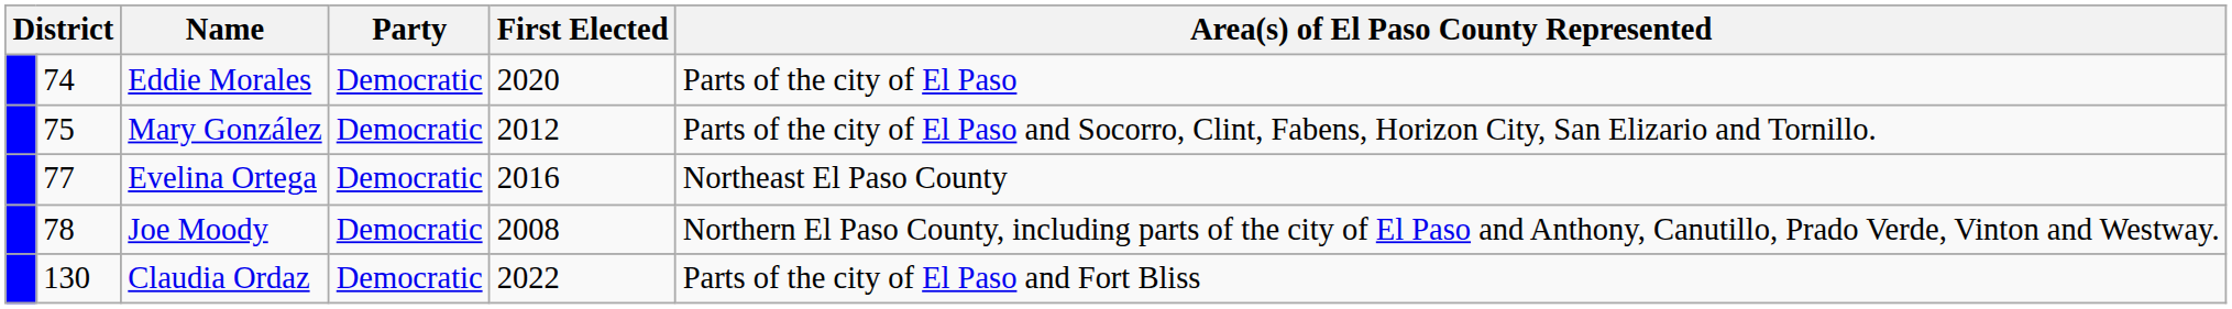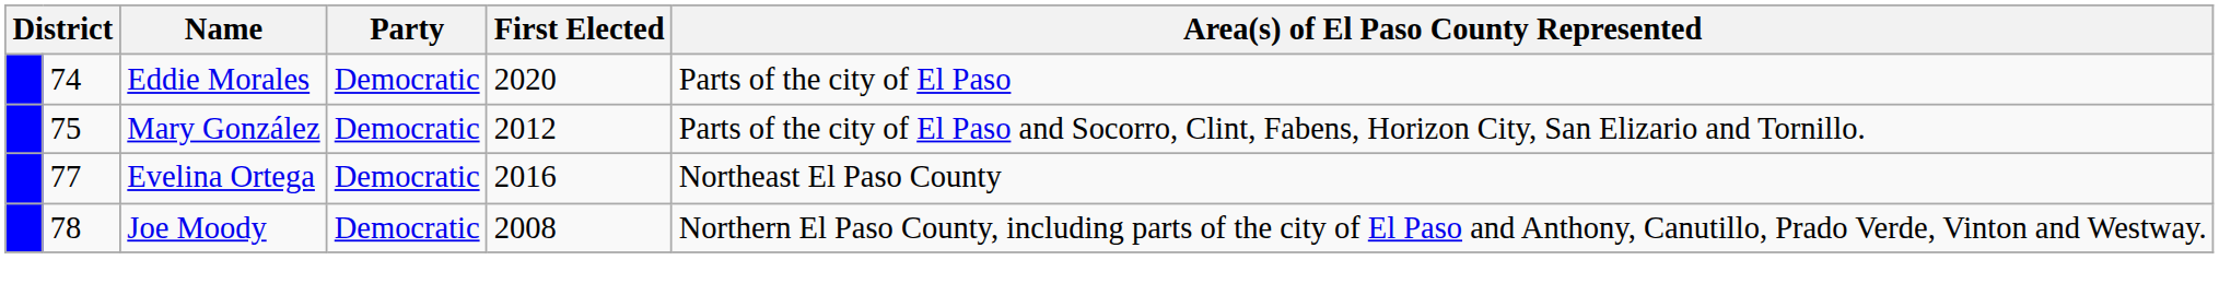 <table class="wikitable">
 <tr>
 <th colspan="2" style="text-align:center; vertical-align:bottom;"><strong>District</strong></th>
 <th style="text-align:center; vertical-align:bottom;"><strong>Name</strong></th>
 <th style="text-align:center; vertical-align:bottom;"><strong>Party</strong></th>
 <th style="text-align:center; vertical-align:bottom;"><strong>First Elected</strong></th>
 <th style="text-align:center; vertical-align:bottom;"><strong>Area(s) of El Paso County Represented</strong></th>
 </tr>
 <tr>
 <td style="background:blue;"> </td>
 <td>74</td>
 <td><a href='#'>Eddie Morales</a></td>
 <td><a href='#'>Democratic</a></td>
 <td>2020</td>
 <td>Parts of the city of <a href='#'>El Paso</a></td>
 </tr>
 <tr>
 <td style="background:blue;"> </td>
 <td>75</td>
 <td><a href='#'>Mary González</a></td>
 <td><a href='#'>Democratic</a></td>
 <td>2012</td>
 <td>Parts of the city of <a href='#'>El Paso</a> and Socorro, Clint, Fabens, Horizon City, San Elizario and Tornillo.</td>
 </tr>
 <tr>
 <td style="background:blue;"> </td>
 <td>77</td>
 <td><a href='#'>Evelina Ortega</a></td>
 <td><a href='#'>Democratic</a></td>
 <td>2016</td>
 <td>Northeast El Paso County</td>
 </tr>
 <tr>
 <td style="background:blue;"> </td>
 <td>78</td>
 <td><a href='#'>Joe Moody</a></td>
 <td><a href='#'>Democratic</a></td>
 <td>2008</td>
 <td>Northern El Paso County, including parts of the city of <a href='#'>El Paso</a> and Anthony, Canutillo, Prado Verde, Vinton and Westway.</td>
 </tr>
-<tr>
-<td style="background:blue;"> </td>
-<td>130</td>
-<td><a href='#'>Claudia Ordaz</a></td>
-<td><a href='#'>Democratic</a></td>
-<td>2022</td>
-<td>Parts of the city of <a href='#'>El Paso</a> and Fort Bliss</td>
-</tr>
 </table>
